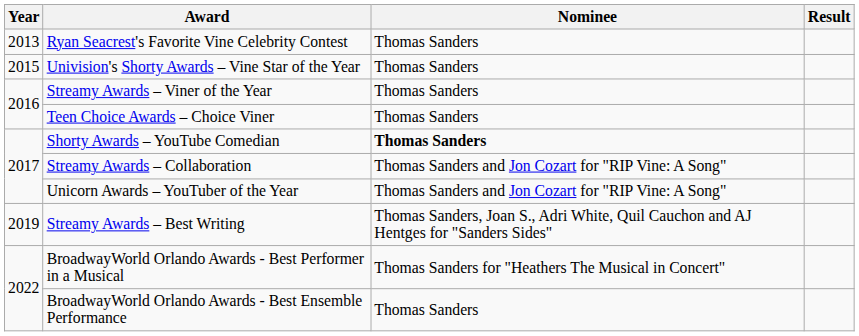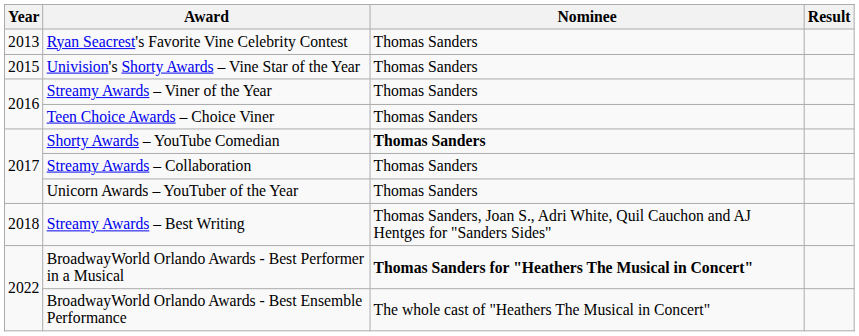 <table class="wikitable sortable">
 <tr>
 <th>Year</th>
 <th>Award</th>
 <th>Nominee</th>
 <th>Result</th>
 </tr>
 <tr>
 <td>2013</td>
 <td><a href='#'>Ryan Seacrest</a>'s Favorite Vine Celebrity Contest</td>
 <td>Thomas Sanders</td>
 <td></td>
 </tr>
 <tr>
 <td>2015</td>
 <td><a href='#'>Univision</a>'s <a href='#'>Shorty Awards</a> – Vine Star of the Year</td>
 <td>Thomas Sanders</td>
 <td></td>
 </tr>
 <tr>
 <td rowspan=2>2016</td>
 <td><a href='#'>Streamy Awards</a> – Viner of the Year</td>
 <td>Thomas Sanders</td>
 <td></td>
 </tr>
 <tr>
 <td><a href='#'>Teen Choice Awards</a> – Choice Viner</td>
 <td>Thomas Sanders</td>
 <td></td>
 </tr>
 <tr>
 <td rowspan=3>2017</td>
 <td><a href='#'>Shorty Awards</a> – YouTube Comedian</td>
 <td><strong>Thomas Sanders</strong></td>
 <td></td>
 </tr>
 <tr>
 <td><a href='#'>Streamy Awards</a> – Collaboration</td>
-<td>Thomas Sanders and <a href='#'>Jon Cozart</a> for "RIP Vine: A Song"</td>
+<td>Thomas Sanders</td>
 <td></td>
 </tr>
 <tr>
 <td>Unicorn Awards  – YouTuber of the Year</td>
-<td>Thomas Sanders and <a href='#'>Jon Cozart</a> for "RIP Vine: A Song"</td>
+<td>Thomas Sanders</td>
 <td></td>
 </tr>
 <tr>
-<td>2019</td>
+<td>2018</td>
 <td><a href='#'>Streamy Awards</a> – Best Writing</td>
 <td>Thomas Sanders, Joan S., Adri White, Quil Cauchon and AJ Hentges for "Sanders Sides"</td>
 <td></td>
 </tr>
 <tr>
 <td rowspan=2>2022</td>
 <td>BroadwayWorld Orlando Awards - Best Performer in a Musical</td>
-<td>Thomas Sanders for "Heathers The Musical in Concert"</td>
+<td><strong>Thomas Sanders for "Heathers The Musical in Concert"</strong></td>
 <td></td>
 </tr>
 <tr>
 <td>BroadwayWorld Orlando Awards - Best Ensemble Performance</td>
-<td>Thomas Sanders</td>
+<td>The whole cast of "Heathers The Musical in Concert"</td>
 <td></td>
 </tr>
 </table>
